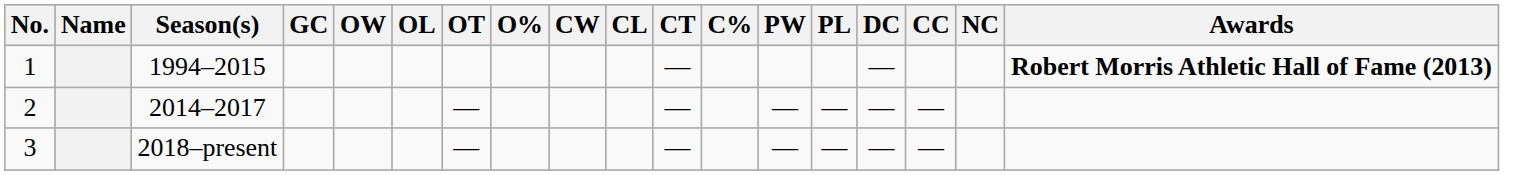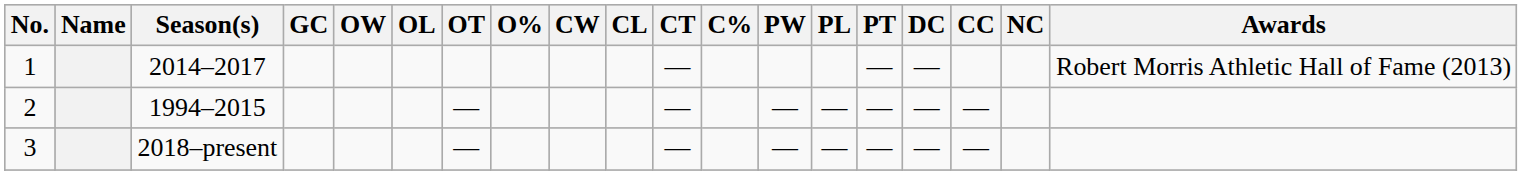 <table class="wikitable sortable" style="text-align:center">
 <tr>
 <th scope="col" class="unsortable">No.</th>
 <th scope="col">Name</th>
 <th scope="col">Season(s)</th>
 <th scope="col">GC</th>
 <th scope="col">OW</th>
 <th scope="col">OL</th>
 <th scope="col">OT</th>
 <th scope="col">O%</th>
 <th scope="col">CW</th>
 <th scope="col">CL</th>
 <th scope="col">CT</th>
 <th scope="col">C%</th>
 <th scope="col">PW</th>
 <th scope="col">PL</th>
+<th scope="col">PT</th>
 <th scope="col">DC</th>
 <th scope="col">CC</th>
 <th scope="col">NC</th>
 <th scope="col" class="unsortable">Awards</th>
 </tr>
 <tr>
 <td>1</td>
 <th scope="row"></th>
-<td>1994–2015</td>
+<td>2014–2017</td>
 <td></td>
 <td></td>
 <td></td>
 <td></td>
 <td></td>
 <td></td>
 <td></td>
 <td>—</td>
 <td></td>
 <td></td>
 <td></td>
 <td>—</td>
+<td>—</td>
 <td></td>
 <td></td>
-<td><strong>Robert Morris Athletic Hall of Fame (2013)</strong></td>
+<td>Robert Morris Athletic Hall of Fame (2013)</td>
 </tr>
 <tr>
 <td>2</td>
 <th scope="row"></th>
-<td>2014–2017</td>
+<td>1994–2015</td>
 <td></td>
 <td></td>
 <td></td>
 <td>—</td>
 <td></td>
 <td></td>
 <td></td>
 <td>—</td>
 <td></td>
+<td>—</td>
 <td>—</td>
 <td>—</td>
 <td>—</td>
 <td>—</td>
 <td></td>
 <td></td>
 </tr>
 <tr>
 <td>3</td>
 <th scope="row"></th>
 <td>2018–present</td>
 <td></td>
 <td></td>
 <td></td>
 <td>—</td>
 <td></td>
 <td></td>
 <td></td>
 <td>—</td>
 <td></td>
 <td>—</td>
 <td>—</td>
 <td>—</td>
 <td>—</td>
+<td>—</td>
 <td></td>
 <td></td>
 </tr>
 </table>
